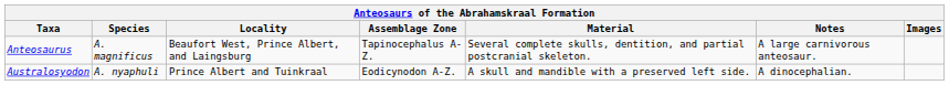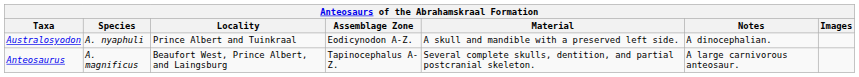 <table class="wikitable" align="center">
 <tr>
 <th colspan="7" align="center"><strong><a href='#'>Anteosaurs</a></strong> of the Abrahamskraal Formation</th>
 </tr>
 <tr>
 <th>Taxa</th>
 <th>Species</th>
 <th>Locality</th>
 <th>Assemblage Zone</th>
 <th>Material</th>
 <th>Notes</th>
 <th>Images</th>
 </tr>
 <tr>
+<td><em><a href='#'>Australosyodon</a></em></td>
+<td><em>A. nyaphuli</em></td>
+<td>Prince Albert and Tuinkraal</td>
+<td>Eodicynodon A-Z.</td>
+<td>A skull and mandible with a preserved left side.</td>
+<td>A dinocephalian.</td>
+<td></td>
+</tr>
+<tr>
 <td><em><a href='#'>Anteosaurus</a></em></td>
 <td><em>A. magnificus</em></td>
 <td>Beaufort West, Prince Albert, and Laingsburg</td>
 <td>Tapinocephalus A-Z.</td>
 <td>Several complete skulls, dentition, and partial postcranial skeleton.</td>
 <td>A large carnivorous anteosaur.</td>
 <td></td>
 </tr>
-<tr>
-<td><em><a href='#'>Australosyodon</a></em></td>
-<td><em>A. nyaphuli</em></td>
-<td>Prince Albert and Tuinkraal</td>
-<td>Eodicynodon A-Z.</td>
-<td>A skull and mandible with a preserved left side.</td>
-<td>A dinocephalian.</td>
-<td></td>
-</tr>
 </table>
